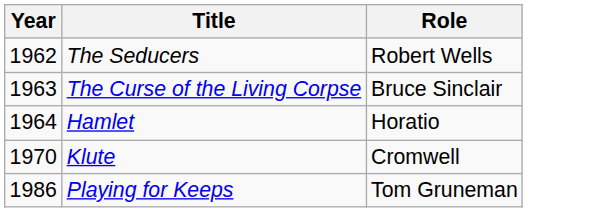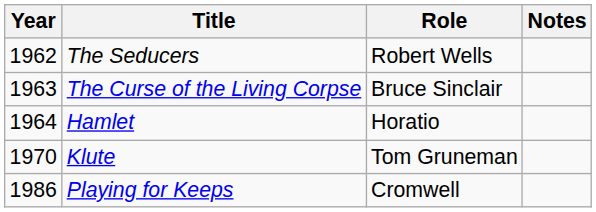 <table class="wikitable">
 <tr>
 <th>Year</th>
 <th>Title</th>
 <th>Role</th>
+<th>Notes</th>
 </tr>
 <tr>
 <td>1962</td>
 <td><em>The Seducers</em></td>
 <td>Robert Wells</td>
+<td></td>
 </tr>
 <tr>
 <td>1963</td>
 <td><em><a href='#'>The Curse of the Living Corpse</a></em></td>
 <td>Bruce Sinclair</td>
+<td></td>
 </tr>
 <tr>
 <td>1964</td>
 <td><em><a href='#'>Hamlet</a></em></td>
 <td>Horatio</td>
+<td></td>
 </tr>
 <tr>
 <td>1970</td>
 <td><em><a href='#'>Klute</a></em></td>
-<td>Cromwell</td>
+<td>Tom Gruneman</td>
+<td></td>
 </tr>
 <tr>
 <td>1986</td>
 <td><em><a href='#'>Playing for Keeps</a></em></td>
-<td>Tom Gruneman</td>
+<td>Cromwell</td>
+<td></td>
 </tr>
 </table>
